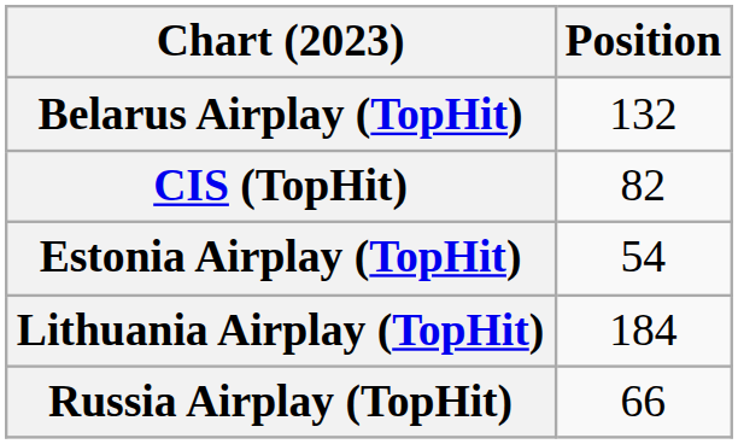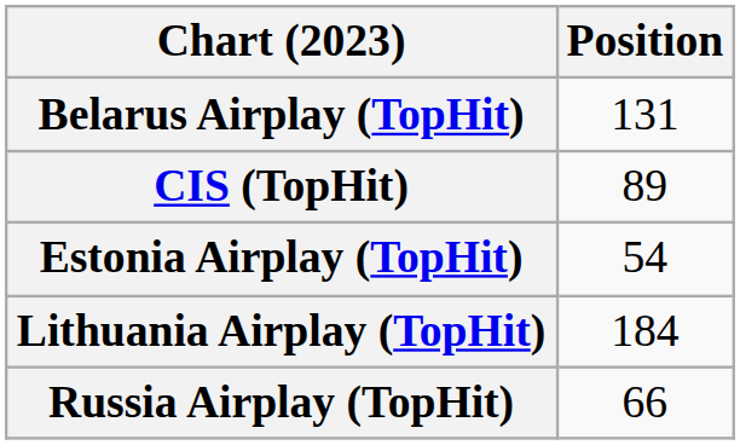 <table class="wikitable plainrowheaders" style="text-align:center">
 <tr>
 <th scope="col">Chart (2023)</th>
 <th scope="col">Position</th>
 </tr>
 <tr>
 <th scope="row">Belarus Airplay (<a href='#'>TopHit</a>)</th>
-<td>132</td>
+<td>131</td>
 </tr>
 <tr>
 <th scope="row"><a href='#'>CIS</a> (TopHit)</th>
-<td>82</td>
+<td>89</td>
 </tr>
 <tr>
 <th scope="row">Estonia Airplay (<a href='#'>TopHit</a>)</th>
 <td>54</td>
 </tr>
 <tr>
 <th scope="row">Lithuania Airplay (<a href='#'>TopHit</a>)</th>
 <td>184</td>
 </tr>
 <tr>
 <th scope="row">Russia Airplay (TopHit)</th>
 <td>66</td>
 </tr>
 </table>
